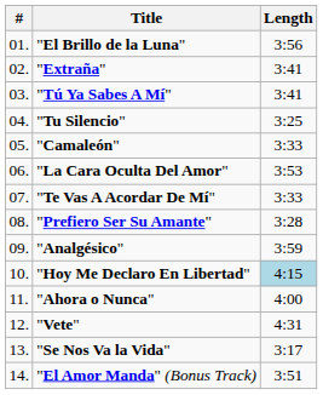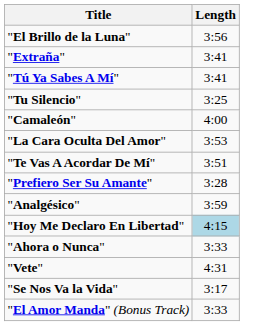 <table class="wikitable">
 <tr>
-<th>#</th>
 <th>Title</th>
 <th>Length</th>
 </tr>
 <tr>
-<td>01.</td>
 <td>"<strong>El Brillo de la Luna</strong>"</td>
 <td align="center">3:56</td>
 </tr>
 <tr>
-<td>02.</td>
 <td>"<strong><a href='#'>Extraña</a></strong>"</td>
 <td align="center">3:41</td>
 </tr>
 <tr>
-<td>03.</td>
 <td>"<strong><a href='#'>Tú Ya Sabes A Mí</a></strong>"</td>
 <td align="center">3:41</td>
 </tr>
 <tr>
-<td>04.</td>
 <td>"<strong>Tu Silencio</strong>"</td>
 <td align="center">3:25</td>
 </tr>
 <tr>
-<td>05.</td>
 <td>"<strong>Camaleón</strong>"</td>
-<td align="center">3:33</td>
+<td align="center">4:00</td>
 </tr>
 <tr>
-<td>06.</td>
 <td>"<strong>La Cara Oculta Del Amor</strong>"</td>
 <td align="center">3:53</td>
 </tr>
 <tr>
-<td>07.</td>
 <td>"<strong>Te Vas A Acordar De Mí</strong>"</td>
-<td align="center">3:33</td>
+<td align="center">3:51</td>
 </tr>
 <tr>
-<td>08.</td>
 <td>"<strong><a href='#'>Prefiero Ser Su Amante</a></strong>"</td>
 <td align="center">3:28</td>
 </tr>
 <tr>
-<td>09.</td>
 <td>"<strong>Analgésico</strong>"</td>
 <td align="center">3:59</td>
 </tr>
 <tr>
-<td>10.</td>
 <td>"<strong>Hoy Me Declaro En Libertad</strong>"</td>
 <td align="center" style="background: lightblue;">4:15</td>
 </tr>
 <tr>
-<td>11.</td>
 <td>"<strong>Ahora o Nunca</strong>"</td>
-<td align="center">4:00</td>
+<td align="center">3:33</td>
 </tr>
 <tr>
-<td>12.</td>
 <td>"<strong>Vete</strong>"</td>
 <td align="center">4:31</td>
 </tr>
 <tr>
-<td>13.</td>
 <td>"<strong>Se Nos Va la Vida</strong>"</td>
 <td align="center">3:17</td>
 </tr>
 <tr>
-<td>14.</td>
 <td>"<strong><a href='#'>El Amor Manda</a></strong>" <em>(Bonus Track)</em></td>
-<td align="center">3:51</td>
+<td align="center">3:33</td>
 </tr>
 </table>
